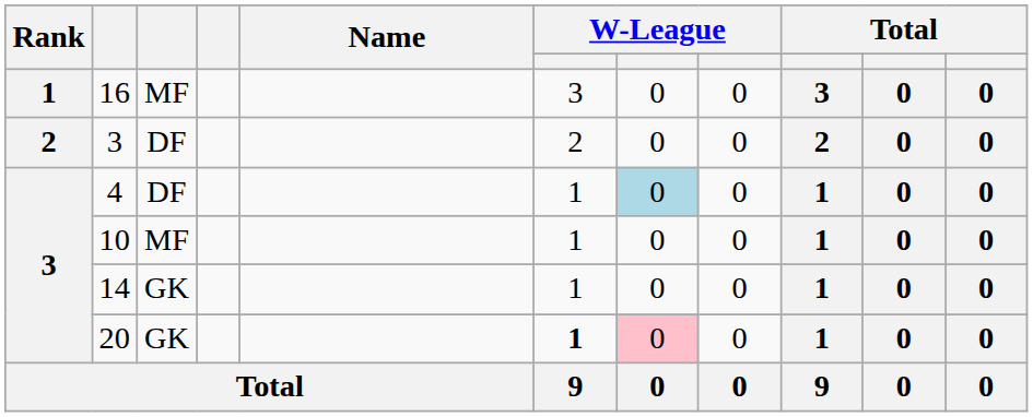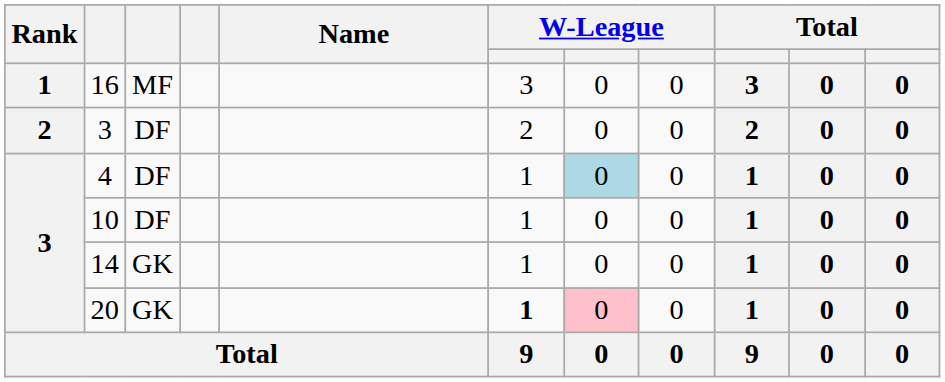 <table class="wikitable sortable" style="text-align:center;">
 <tr>
 <th rowspan="2" width="15">Rank</th>
 <th rowspan="2" width="15"></th>
 <th rowspan="2" width="15"></th>
 <th rowspan="2" width="15"></th>
 <th rowspan="2" width="145">Name</th>
 <th colspan="3" width="120"><a href='#'>W-League</a></th>
 <th colspan="3" width="120">Total</th>
 </tr>
 <tr>
 <th style="width:30px"></th>
 <th style="width:30px"></th>
 <th style="width:30px"></th>
 <th style="width:30px"></th>
 <th style="width:30px"></th>
 <th style="width:30px"></th>
 </tr>
 <tr>
 <th>1</th>
 <td>16</td>
 <td>MF</td>
 <td></td>
 <td align="left"><br></td>
 <td>3</td>
 <td>0</td>
 <td>0<br></td>
 <th>3</th>
 <th>0</th>
 <th>0</th>
 </tr>
 <tr>
 <th>2</th>
 <td>3</td>
 <td>DF</td>
 <td></td>
 <td align="left"><br></td>
 <td>2</td>
 <td>0</td>
 <td>0<br></td>
 <th>2</th>
 <th>0</th>
 <th>0</th>
 </tr>
 <tr>
 <th rowspan="4">3</th>
 <td>4</td>
 <td>DF</td>
 <td></td>
 <td align="left"><br></td>
 <td>1</td>
 <td style="background: lightblue;">0</td>
 <td>0<br></td>
 <th>1</th>
 <th>0</th>
 <th>0</th>
 </tr>
 <tr>
 <td>10</td>
-<td>MF</td>
+<td>DF</td>
 <td></td>
 <td align="left"><br></td>
 <td>1</td>
 <td>0</td>
 <td>0<br></td>
 <th>1</th>
 <th>0</th>
 <th>0</th>
 </tr>
 <tr>
 <td>14</td>
 <td>GK</td>
 <td></td>
 <td align="left"><br></td>
 <td>1</td>
 <td>0</td>
 <td>0<br></td>
 <th>1</th>
 <th>0</th>
 <th>0</th>
 </tr>
 <tr>
 <td>20</td>
 <td>GK</td>
 <td></td>
 <td align="left"><br></td>
 <td><strong>1</strong></td>
 <td style="background: pink;">0</td>
 <td>0<br></td>
 <th>1</th>
 <th>0</th>
 <th>0</th>
 </tr>
 <tr>
 <th colspan="5">Total<br></th>
 <th>9</th>
 <th>0</th>
 <th>0<br></th>
 <th>9</th>
 <th>0</th>
 <th>0</th>
 </tr>
 </table>
